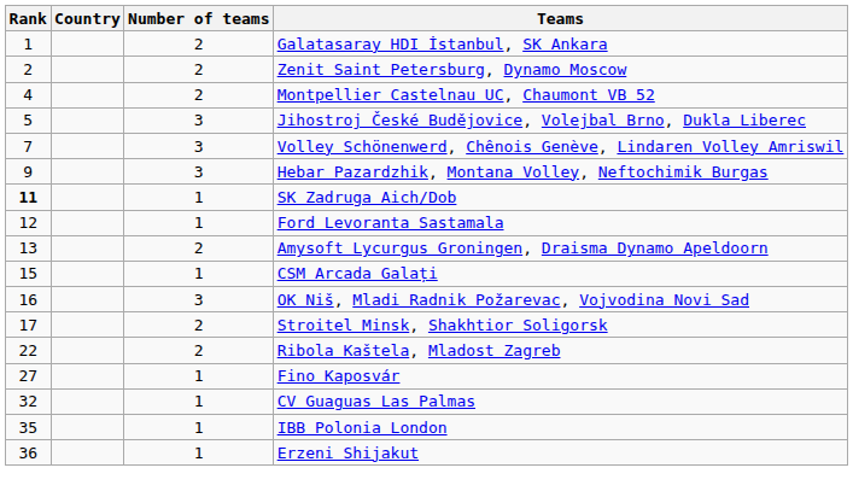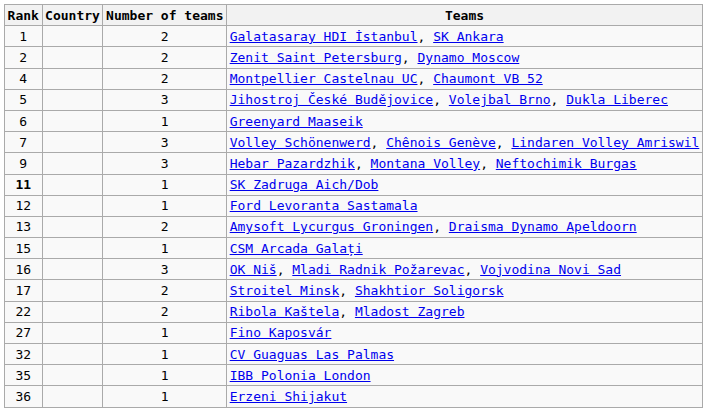 <table class="wikitable" style="text-align:left">
 <tr>
 <th>Rank</th>
 <th>Country</th>
 <th>Number of teams</th>
 <th>Teams</th>
 </tr>
 <tr>
 <td align="center">1</td>
 <td></td>
 <td align="center">2</td>
 <td><a href='#'>Galatasaray HDI İstanbul</a>, <a href='#'>SK Ankara</a></td>
 </tr>
 <tr>
 <td align="center">2</td>
 <td></td>
 <td align="center">2</td>
 <td><a href='#'>Zenit Saint Petersburg</a>, <a href='#'>Dynamo Moscow</a></td>
 </tr>
 <tr>
 <td align="center">4</td>
 <td></td>
 <td align="center">2</td>
 <td><a href='#'>Montpellier Castelnau UC</a>, <a href='#'>Chaumont VB 52</a></td>
 </tr>
 <tr>
 <td align="center">5</td>
 <td></td>
 <td align="center">3</td>
 <td><a href='#'>Jihostroj České Budějovice</a>, <a href='#'>Volejbal Brno</a>, <a href='#'>Dukla Liberec</a></td>
+</tr>
+<tr>
+<td align="center">6</td>
+<td></td>
+<td align="center">1</td>
+<td><a href='#'>Greenyard Maaseik</a></td>
 </tr>
 <tr>
 <td align="center">7</td>
 <td></td>
 <td align="center">3</td>
 <td><a href='#'>Volley Schönenwerd</a>, <a href='#'>Chênois Genève</a>, <a href='#'>Lindaren Volley Amriswil</a></td>
 </tr>
 <tr>
 <td align="center">9</td>
 <td></td>
 <td align="center">3</td>
 <td><a href='#'>Hebar Pazardzhik</a>, <a href='#'>Montana Volley</a>, <a href='#'>Neftochimik Burgas</a></td>
 </tr>
 <tr>
 <td align="center"><strong>11</strong></td>
 <td></td>
 <td align="center">1</td>
 <td><a href='#'>SK Zadruga Aich/Dob</a></td>
 </tr>
 <tr>
 <td align="center">12</td>
 <td></td>
 <td align="center">1</td>
 <td><a href='#'>Ford Levoranta Sastamala</a></td>
 </tr>
 <tr>
 <td align="center">13</td>
 <td></td>
 <td align="center">2</td>
 <td><a href='#'>Amysoft Lycurgus Groningen</a>, <a href='#'>Draisma Dynamo Apeldoorn</a></td>
 </tr>
 <tr>
 <td align="center">15</td>
 <td></td>
 <td align="center">1</td>
 <td><a href='#'>CSM Arcada Galați</a></td>
 </tr>
 <tr>
 <td align="center">16</td>
 <td></td>
 <td align="center">3</td>
 <td><a href='#'>OK Niš</a>, <a href='#'>Mladi Radnik Požarevac</a>, <a href='#'>Vojvodina Novi Sad</a></td>
 </tr>
 <tr>
 <td align="center">17</td>
 <td></td>
 <td align="center">2</td>
 <td><a href='#'>Stroitel Minsk</a>, <a href='#'>Shakhtior Soligorsk</a></td>
 </tr>
 <tr>
 <td align="center">22</td>
 <td></td>
 <td align="center">2</td>
 <td><a href='#'>Ribola Kaštela</a>, <a href='#'>Mladost Zagreb</a></td>
 </tr>
 <tr>
 <td align="center">27</td>
 <td></td>
 <td align="center">1</td>
 <td><a href='#'>Fino Kaposvár</a></td>
 </tr>
 <tr>
 <td align="center">32</td>
 <td></td>
 <td align="center">1</td>
 <td><a href='#'>CV Guaguas Las Palmas</a></td>
 </tr>
 <tr>
 <td align="center">35</td>
 <td></td>
 <td align="center">1</td>
 <td><a href='#'>IBB Polonia London</a></td>
 </tr>
 <tr>
 <td align="center">36</td>
 <td></td>
 <td align="center">1</td>
 <td><a href='#'>Erzeni Shijakut</a></td>
 </tr>
 <tr>
 </tr>
 </table>
